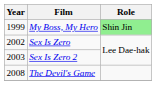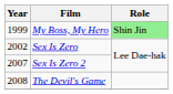 <table class="wikitable" style="font-size: 90%;">
 <tr>
 <th>Year</th>
 <th>Film</th>
 <th>Role</th>
 </tr>
 <tr>
 <td>1999</td>
 <td><em><a href='#'>My Boss, My Hero</a></em></td>
 <td style="background: lightgreen;">Shin Jin</td>
 </tr>
 <tr>
 <td>2002</td>
 <td><em><a href='#'>Sex Is Zero</a></em></td>
 <td rowspan=2>Lee Dae-hak</td>
 </tr>
 <tr>
-<td>2003</td>
+<td>2007</td>
 <td><em><a href='#'>Sex Is Zero 2</a></em></td>
 </tr>
 <tr>
 <td>2008</td>
 <td><a href='#'><em>The Devil's Game</em></a></td>
 <td></td>
 </tr>
 <tr>
 </tr>
 </table>
